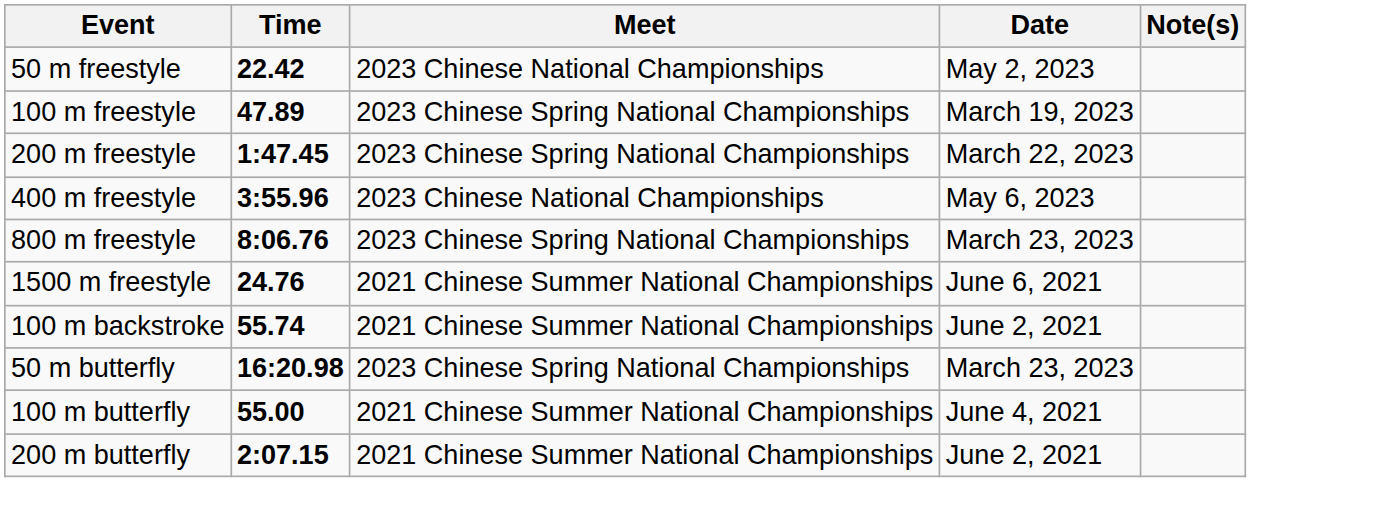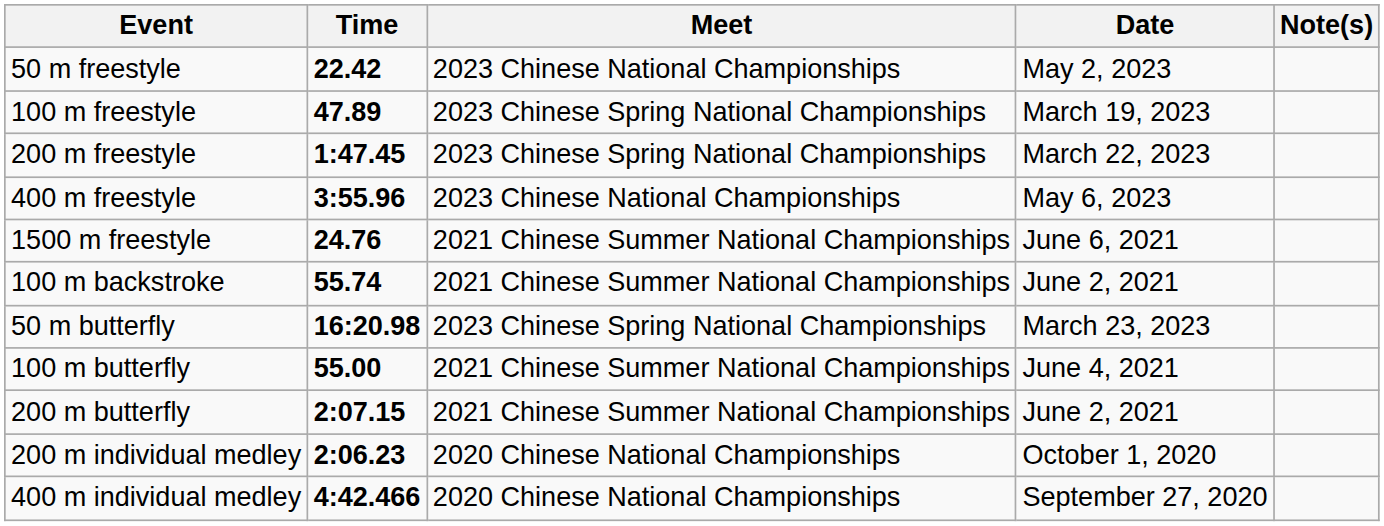 <table class="wikitable">
 <tr>
 <th>Event</th>
 <th>Time</th>
 <th>Meet</th>
 <th>Date</th>
 <th>Note(s)</th>
 </tr>
 <tr>
 <td>50 m freestyle</td>
 <td><strong>22.42</strong></td>
 <td>2023 Chinese National Championships</td>
 <td>May 2, 2023</td>
 <td></td>
 </tr>
 <tr>
 <td>100 m freestyle</td>
 <td><strong>47.89</strong></td>
 <td>2023 Chinese Spring National Championships</td>
 <td>March 19, 2023</td>
 <td></td>
 </tr>
 <tr>
 <td>200 m freestyle</td>
 <td><strong>1:47.45</strong></td>
 <td>2023 Chinese Spring National Championships</td>
 <td>March 22, 2023</td>
 <td></td>
 </tr>
 <tr>
 <td>400 m freestyle</td>
 <td><strong>3:55.96</strong></td>
 <td>2023 Chinese National Championships</td>
 <td>May 6, 2023</td>
 <td></td>
 </tr>
 <tr>
-<td>800 m freestyle</td>
-<td><strong>8:06.76</strong></td>
-<td>2023 Chinese Spring National Championships</td>
-<td>March 23, 2023</td>
-<td></td>
-</tr>
-<tr>
 <td>1500 m freestyle</td>
 <td><strong>24.76</strong></td>
 <td>2021 Chinese Summer National Championships</td>
 <td>June 6, 2021</td>
 <td></td>
 </tr>
 <tr>
 <td>100 m backstroke</td>
 <td><strong>55.74</strong></td>
 <td>2021 Chinese Summer National Championships</td>
 <td>June 2, 2021</td>
 <td></td>
 </tr>
 <tr>
 <td>50 m butterfly</td>
 <td><strong>16:20.98 </strong></td>
 <td>2023 Chinese Spring National Championships</td>
 <td>March 23, 2023</td>
 <td></td>
 </tr>
 <tr>
 <td>100 m butterfly</td>
 <td><strong>55.00</strong></td>
 <td>2021 Chinese Summer National Championships</td>
 <td>June 4, 2021</td>
 <td></td>
 </tr>
 <tr>
 <td>200 m butterfly</td>
 <td><strong>2:07.15</strong></td>
 <td>2021 Chinese Summer National Championships</td>
 <td>June 2, 2021</td>
 <td></td>
 </tr>
+<tr>
+<td>200 m individual medley</td>
+<td><strong>2:06.23</strong></td>
+<td>2020 Chinese National Championships</td>
+<td>October 1, 2020</td>
+<td></td>
+</tr>
+<tr>
+<td>400 m individual medley</td>
+<td><strong>4:42.466</strong></td>
+<td>2020 Chinese National Championships</td>
+<td>September 27, 2020</td>
+<td></td>
+</tr>
 </table>
